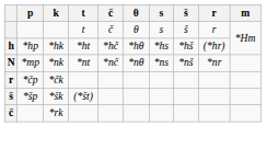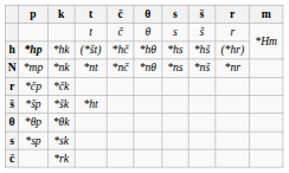 <table class="wikitable">
 <tr>
 <th></th>
 <th>p</th>
 <th>k</th>
 <th>t</th>
 <th>č</th>
 <th>θ</th>
 <th>s</th>
 <th>š</th>
 <th>r</th>
 <th>m</th>
 </tr>
 <tr>
 <th>    </th>
 <td></td>
 <td></td>
 <td align="center"><em>t</em></td>
 <td align="center"><em>č</em></td>
 <td align="center"><em>θ</em></td>
 <td align="center"><em>s</em></td>
 <td align="center"><em>š</em></td>
 <td align="center"><em>r</em></td>
 <td rowspan="2" align="center"> <em>*Hm</em> </td>
 </tr>
 <tr>
 <th>h</th>
-<td align="center"> <em>*hp</em> </td>
+<td align="center"><strong> <em>*hp</em> </strong></td>
 <td align="center"> <em>*hk</em> </td>
-<td align="center"> <em>*ht</em> </td>
+<td align="center"> <em>(*št)</em> </td>
 <td align="center"> <em>*hč</em> </td>
 <td align="center"> <em>*hθ</em> </td>
 <td align="center"> <em>*hs</em> </td>
 <td align="center"> <em>*hš</em> </td>
 <td align="center"> <em>(*hr)</em> </td>
 </tr>
 <tr>
 <th>N</th>
 <td align="center"><em>*mp</em></td>
 <td align="center"><em>*nk</em></td>
 <td align="center"><em>*nt</em></td>
 <td align="center"><em>*nč</em></td>
 <td align="center"><em>*nθ</em></td>
 <td align="center"><em>*ns</em></td>
 <td align="center"><em>*nš</em></td>
 <td align="center"><em>*nr</em></td>
 <td></td>
 </tr>
 <tr>
 <th>r</th>
 <td align="center"><em>*čp</em></td>
 <td align="center"><em>*čk</em></td>
 <td></td>
 <td></td>
 <td></td>
 <td></td>
 <td></td>
 <td></td>
 <td></td>
 </tr>
 <tr>
 <th>š</th>
 <td align="center"><em>*šp</em></td>
 <td align="center"><em>*šk</em></td>
-<td align="center"> <em>(*št)</em> </td>
+<td align="center"> <em>*ht</em> </td>
+<td></td>
+<td></td>
+<td></td>
+<td></td>
+<td></td>
+<td></td>
+</tr>
+<tr>
+<th>θ</th>
+<td align="center"><em>*θp</em></td>
+<td align="center"><em>*θk</em></td>
+<td></td>
+<td></td>
+<td></td>
+<td></td>
+<td></td>
+<td></td>
+<td></td>
+</tr>
+<tr>
+<th>s</th>
+<td align="center"><em>*sp</em></td>
+<td align="center"><em>*sk</em></td>
+<td></td>
 <td></td>
 <td></td>
 <td></td>
 <td></td>
 <td></td>
 <td></td>
 </tr>
 <tr>
 <th align="center">č</th>
 <td align="center"></td>
 <td align="center"><em>*rk</em></td>
 <td></td>
 <td></td>
 <td></td>
 <td></td>
 <td></td>
 <td></td>
 <td></td>
 </tr>
 </table>
